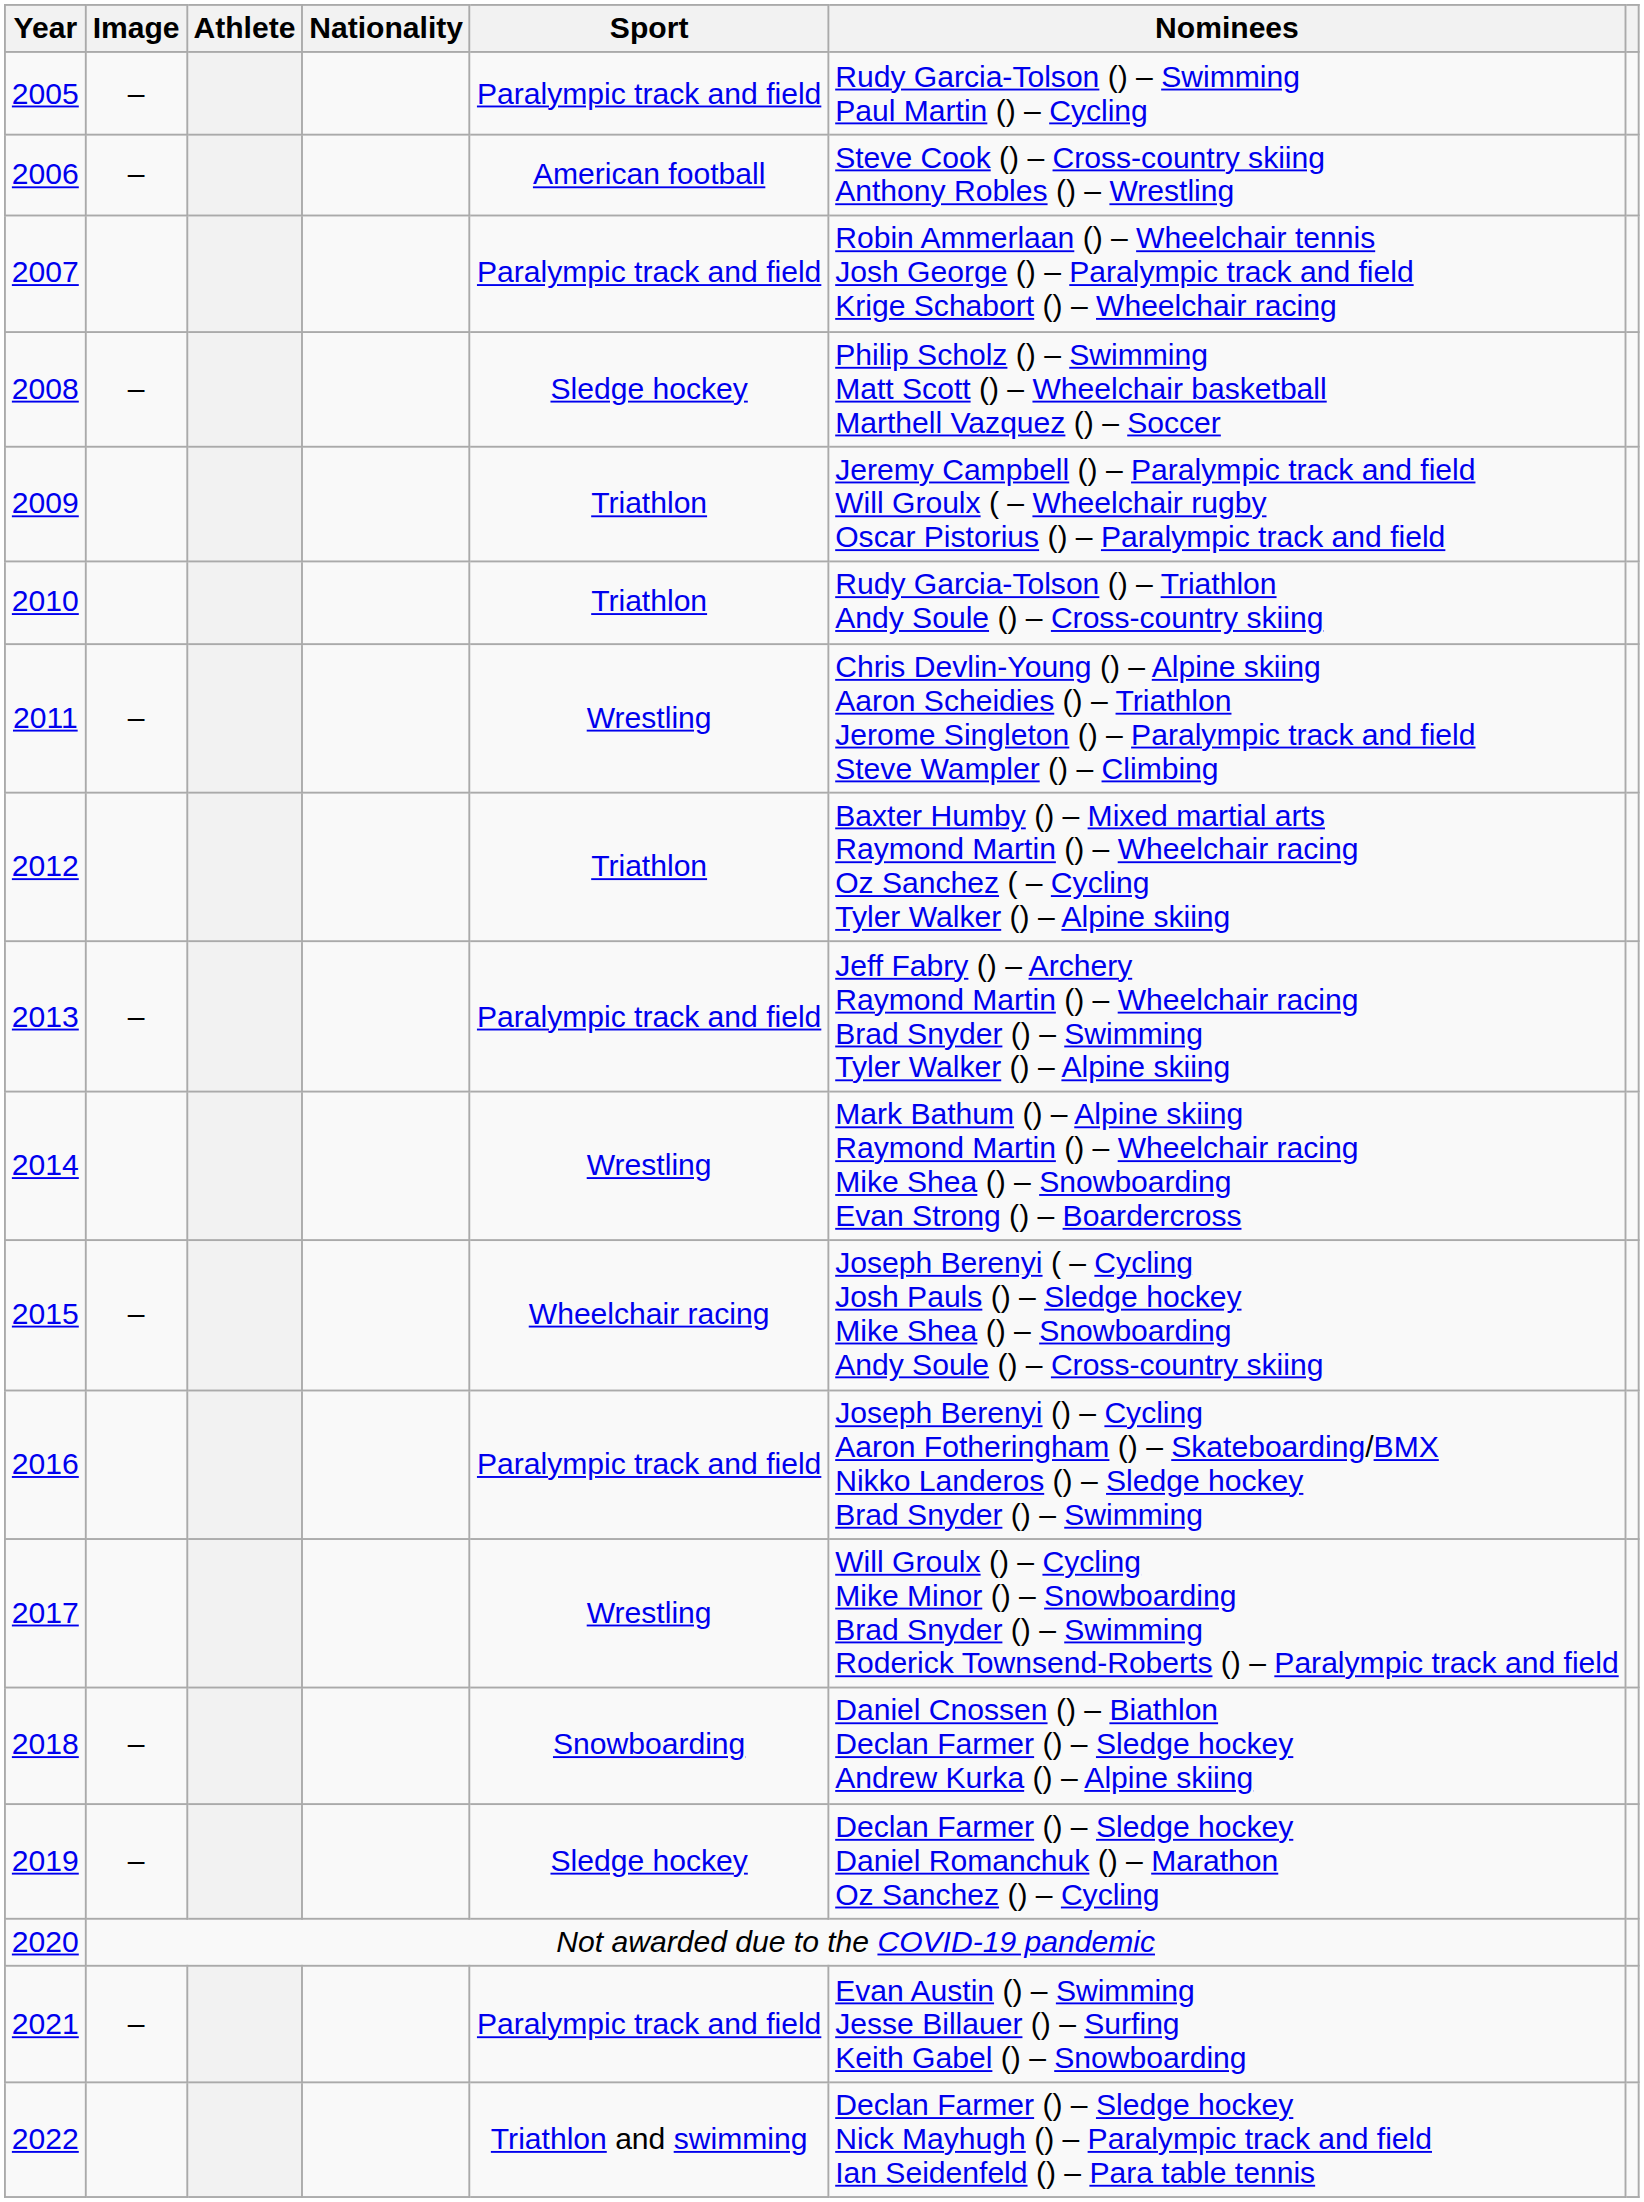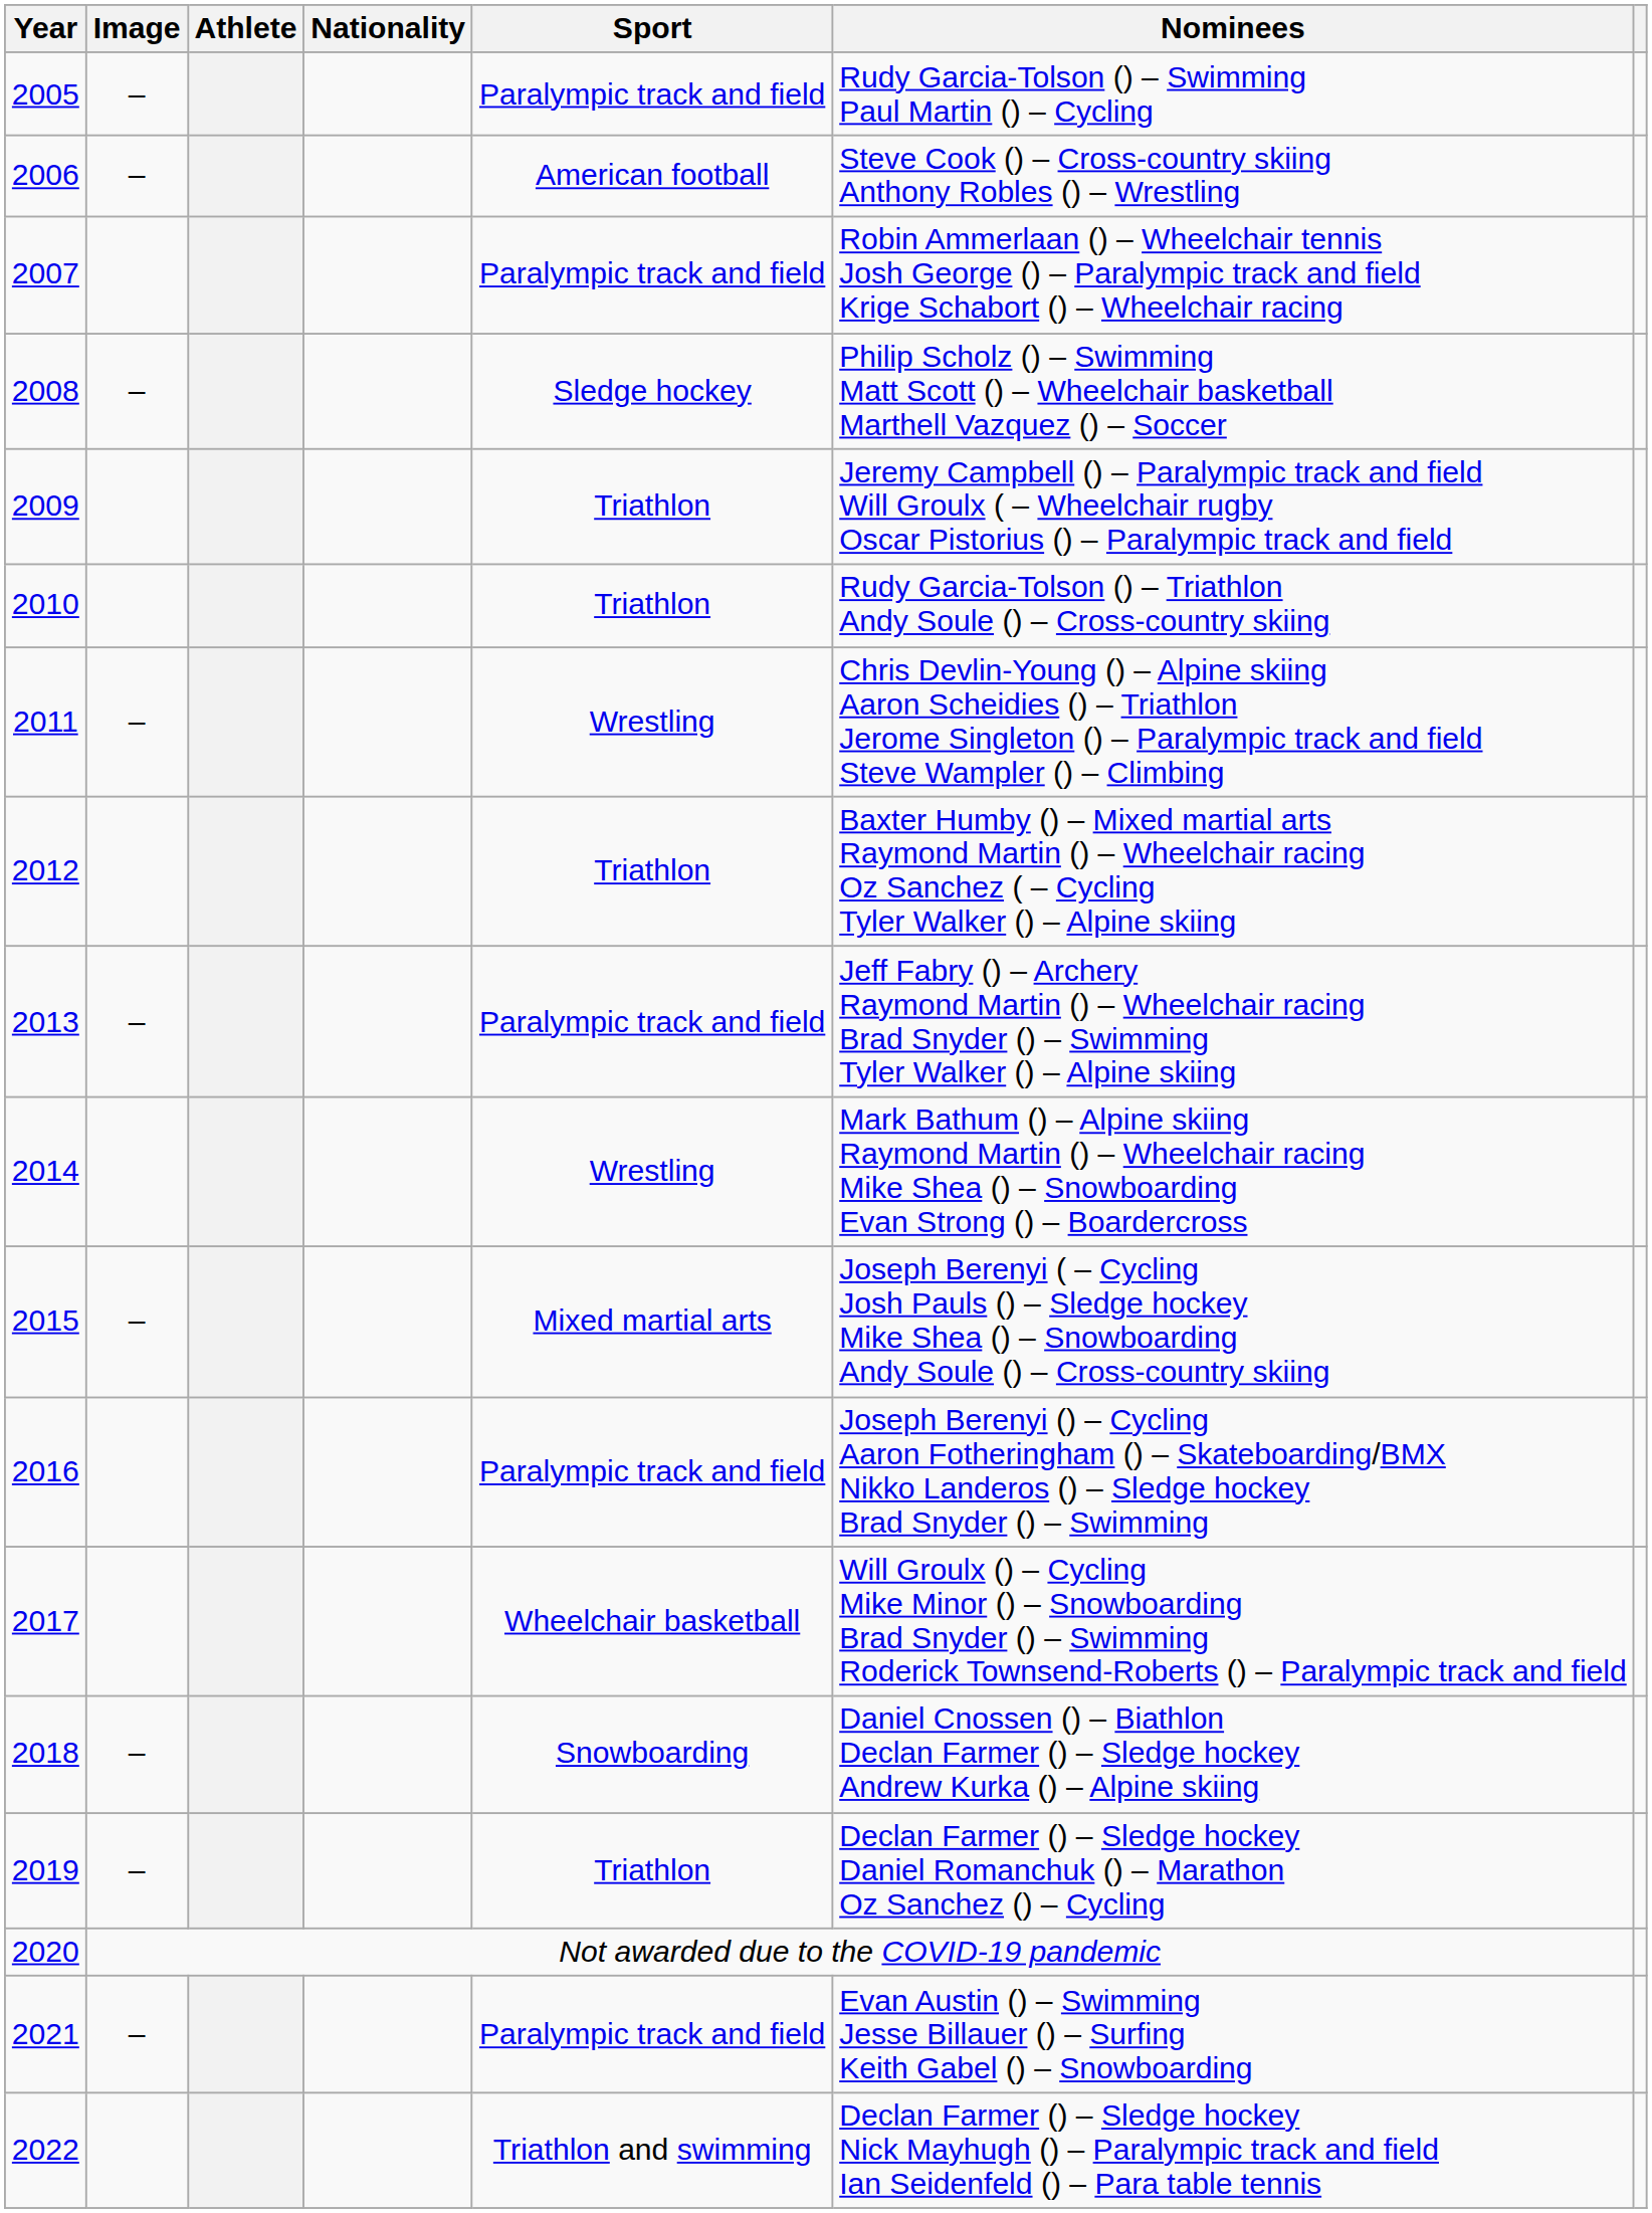 <table class="wikitable plainrowheaders sortable" style="text-align:center;">
 <tr>
 <th scope=col>Year</th>
 <th scope=col  class=unsortable>Image</th>
 <th scope=col>Athlete</th>
 <th scope=col>Nationality</th>
 <th scope=col>Sport</th>
 <th scope=col class=unsortable>Nominees</th>
 <th scope=col class=unsortable></th>
 </tr>
 <tr>
 <td><a href='#'>2005</a></td>
 <td>–</td>
 <th scope=row></th>
 <td></td>
 <td><a href='#'>Paralympic track and field</a></td>
 <td align=left><a href='#'>Rudy Garcia-Tolson</a> () – <a href='#'>Swimming</a><br><a href='#'>Paul Martin</a> () – <a href='#'>Cycling</a></td>
 <td></td>
 </tr>
 <tr>
 <td><a href='#'>2006</a></td>
 <td>–</td>
 <th scope=row></th>
 <td></td>
 <td><a href='#'>American football</a></td>
 <td align=left><a href='#'>Steve Cook</a> () – <a href='#'>Cross-country skiing</a><br><a href='#'>Anthony Robles</a> () – <a href='#'>Wrestling</a></td>
 <td></td>
 </tr>
 <tr>
 <td><a href='#'>2007</a></td>
 <td></td>
 <th scope=row></th>
 <td></td>
 <td><a href='#'>Paralympic track and field</a></td>
 <td align=left><a href='#'>Robin Ammerlaan</a> () – <a href='#'>Wheelchair tennis</a><br><a href='#'>Josh George</a> () – <a href='#'>Paralympic track and field</a><br><a href='#'>Krige Schabort</a> () – <a href='#'>Wheelchair racing</a></td>
 <td></td>
 </tr>
 <tr>
 <td><a href='#'>2008</a></td>
 <td>–</td>
 <th scope=row></th>
 <td></td>
 <td><a href='#'>Sledge hockey</a></td>
 <td align=left><a href='#'>Philip Scholz</a> () – <a href='#'>Swimming</a><br><a href='#'>Matt Scott</a> () – <a href='#'>Wheelchair basketball</a><br><a href='#'>Marthell Vazquez</a> () – <a href='#'>Soccer</a></td>
 <td></td>
 </tr>
 <tr>
 <td><a href='#'>2009</a></td>
 <td></td>
 <th scope=row></th>
 <td></td>
 <td><a href='#'>Triathlon</a></td>
 <td align=left><a href='#'>Jeremy Campbell</a> () – <a href='#'>Paralympic track and field</a><br><a href='#'>Will Groulx</a> ( – <a href='#'>Wheelchair rugby</a><br><a href='#'>Oscar Pistorius</a> () – <a href='#'>Paralympic track and field</a></td>
 <td></td>
 </tr>
 <tr>
 <td><a href='#'>2010</a></td>
 <td></td>
 <th scope=row></th>
 <td></td>
 <td><a href='#'>Triathlon</a></td>
 <td align=left><a href='#'>Rudy Garcia-Tolson</a> () – <a href='#'>Triathlon</a><br><a href='#'>Andy Soule</a> () – <a href='#'>Cross-country skiing</a></td>
 <td></td>
 </tr>
 <tr>
 <td><a href='#'>2011</a></td>
 <td>–</td>
 <th scope=row></th>
 <td></td>
 <td><a href='#'>Wrestling</a></td>
 <td align=left><a href='#'>Chris Devlin-Young</a> () – <a href='#'>Alpine skiing</a><br><a href='#'>Aaron Scheidies</a> () – <a href='#'>Triathlon</a><br><a href='#'>Jerome Singleton</a> () – <a href='#'>Paralympic track and field</a><br><a href='#'>Steve Wampler</a> () – <a href='#'>Climbing</a></td>
 <td></td>
 </tr>
 <tr>
 <td><a href='#'>2012</a></td>
 <td></td>
 <th scope=row></th>
 <td></td>
 <td><a href='#'>Triathlon</a></td>
 <td align=left><a href='#'>Baxter Humby</a> () – <a href='#'>Mixed martial arts</a><br><a href='#'>Raymond Martin</a> () – <a href='#'>Wheelchair racing</a><br><a href='#'>Oz Sanchez</a> ( – <a href='#'>Cycling</a><br><a href='#'>Tyler Walker</a> () – <a href='#'>Alpine skiing</a></td>
 <td></td>
 </tr>
 <tr>
 <td><a href='#'>2013</a></td>
 <td>–</td>
 <th scope=row></th>
 <td></td>
 <td><a href='#'>Paralympic track and field</a></td>
 <td align=left><a href='#'>Jeff Fabry</a> () – <a href='#'>Archery</a><br><a href='#'>Raymond Martin</a> () – <a href='#'>Wheelchair racing</a><br><a href='#'>Brad Snyder</a> () – <a href='#'>Swimming</a><br><a href='#'>Tyler Walker</a> () – <a href='#'>Alpine skiing</a></td>
 <td></td>
 </tr>
 <tr>
 <td><a href='#'>2014</a></td>
 <td></td>
 <th scope=row></th>
 <td></td>
 <td><a href='#'>Wrestling</a></td>
 <td align=left><a href='#'>Mark Bathum</a> () – <a href='#'>Alpine skiing</a><br><a href='#'>Raymond Martin</a> () – <a href='#'>Wheelchair racing</a><br><a href='#'>Mike Shea</a> () – <a href='#'>Snowboarding</a><br><a href='#'>Evan Strong</a> () – <a href='#'>Boardercross</a></td>
 <td></td>
 </tr>
 <tr>
 <td><a href='#'>2015</a></td>
 <td>–</td>
 <th scope=row></th>
 <td></td>
-<td><a href='#'>Wheelchair racing</a></td>
+<td><a href='#'>Mixed martial arts</a></td>
 <td align=left><a href='#'>Joseph Berenyi</a> ( – <a href='#'>Cycling</a><br><a href='#'>Josh Pauls</a> () – <a href='#'>Sledge hockey</a><br><a href='#'>Mike Shea</a> () – <a href='#'>Snowboarding</a><br><a href='#'>Andy Soule</a> () – <a href='#'>Cross-country skiing</a></td>
 <td></td>
 </tr>
 <tr>
 <td><a href='#'>2016</a></td>
 <td></td>
 <th scope=row></th>
 <td></td>
 <td><a href='#'>Paralympic track and field</a></td>
 <td align=left><a href='#'>Joseph Berenyi</a> () – <a href='#'>Cycling</a><br><a href='#'>Aaron Fotheringham</a> () – <a href='#'>Skateboarding</a>/<a href='#'>BMX</a><br><a href='#'>Nikko Landeros</a> () – <a href='#'>Sledge hockey</a><br><a href='#'>Brad Snyder</a> () – <a href='#'>Swimming</a></td>
 <td></td>
 </tr>
 <tr>
 <td><a href='#'>2017</a></td>
 <td></td>
 <th scope=row></th>
 <td></td>
-<td><a href='#'>Wrestling</a></td>
+<td><a href='#'>Wheelchair basketball</a></td>
 <td align=left><a href='#'>Will Groulx</a> () – <a href='#'>Cycling</a><br><a href='#'>Mike Minor</a> () – <a href='#'>Snowboarding</a><br><a href='#'>Brad Snyder</a> () – <a href='#'>Swimming</a><br><a href='#'>Roderick Townsend-Roberts</a> () – <a href='#'>Paralympic track and field</a></td>
 <td></td>
 </tr>
 <tr>
 <td><a href='#'>2018</a></td>
 <td>–</td>
 <th scope=row></th>
 <td></td>
 <td><a href='#'>Snowboarding</a></td>
 <td align=left><a href='#'>Daniel Cnossen</a> () – <a href='#'>Biathlon</a><br><a href='#'>Declan Farmer</a> () – <a href='#'>Sledge hockey</a><br><a href='#'>Andrew Kurka</a> () – <a href='#'>Alpine skiing</a></td>
 <td></td>
 </tr>
 <tr>
 <td><a href='#'>2019</a></td>
 <td>–</td>
 <th scope=row></th>
 <td></td>
-<td><a href='#'>Sledge hockey</a></td>
+<td><a href='#'>Triathlon</a></td>
 <td align=left><a href='#'>Declan Farmer</a> () – <a href='#'>Sledge hockey</a><br><a href='#'>Daniel Romanchuk</a> () – <a href='#'>Marathon</a><br><a href='#'>Oz Sanchez</a> () – <a href='#'>Cycling</a></td>
 <td></td>
 </tr>
 <tr class="sortbottom">
 <td><a href='#'>2020</a></td>
 <td colspan=5 align=center><em>Not awarded due to the <a href='#'>COVID-19 pandemic</a></em></td>
 <td></td>
 </tr>
 <tr>
 <td><a href='#'>2021</a></td>
 <td>–</td>
 <th scope=row></th>
 <td></td>
 <td><a href='#'>Paralympic track and field</a></td>
 <td align=left><a href='#'>Evan Austin</a> () – <a href='#'>Swimming</a><br><a href='#'>Jesse Billauer</a> () – <a href='#'>Surfing</a><br><a href='#'>Keith Gabel</a> () – <a href='#'>Snowboarding</a></td>
 <td></td>
 </tr>
 <tr>
 <td><a href='#'>2022</a></td>
 <td></td>
 <th scope=row></th>
 <td></td>
 <td><a href='#'>Triathlon</a> and <a href='#'>swimming</a></td>
 <td align=left><a href='#'>Declan Farmer</a> () – <a href='#'>Sledge hockey</a><br><a href='#'>Nick Mayhugh</a> () – <a href='#'>Paralympic track and field</a><br><a href='#'>Ian Seidenfeld</a> () – <a href='#'>Para table tennis</a></td>
 <td></td>
 </tr>
 </table>
